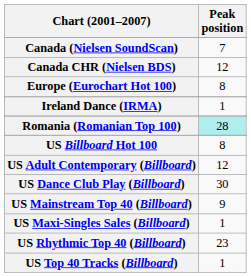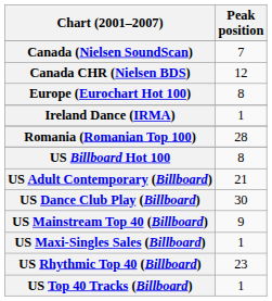 <table class="wikitable sortable plainrowheaders">
 <tr>
 <th>Chart (2001–2007)</th>
 <th>Peak<br>position</th>
 </tr>
 <tr>
 </tr>
 <tr>
 </tr>
 <tr>
 </tr>
 <tr>
 </tr>
 <tr>
 </tr>
 <tr>
 </tr>
 <tr>
 <th scope="row">Canada (<a href='#'>Nielsen SoundScan</a>)</th>
 <td style="text-align:center;">7</td>
 </tr>
 <tr>
 <th scope="row">Canada CHR (<a href='#'>Nielsen BDS</a>)</th>
 <td style="text-align:center">12</td>
 </tr>
 <tr>
 <th scope="row">Europe (<a href='#'>Eurochart Hot 100</a>)</th>
 <td style="text-align:center;">8</td>
 </tr>
 <tr>
 </tr>
 <tr>
 </tr>
 <tr>
 </tr>
 <tr>
 </tr>
 <tr>
 <th scope="row">Ireland Dance (<a href='#'>IRMA</a>)</th>
 <td style="text-align:center;">1</td>
 </tr>
 <tr>
 </tr>
 <tr>
 </tr>
 <tr>
 </tr>
 <tr>
 </tr>
 <tr>
 <th scope="row">Romania (<a href='#'>Romanian Top 100</a>)</th>
-<td style="background: paleturquoise; text-align:center;">28</td>
+<td style="text-align:center;">28</td>
 </tr>
 <tr>
 </tr>
 <tr>
 </tr>
 <tr>
 </tr>
 <tr>
 </tr>
 <tr>
 </tr>
 <tr>
 </tr>
 <tr>
 <th scope="row">US <a href='#'><em>Billboard</em> Hot 100</a></th>
 <td style="text-align:center;">8</td>
 </tr>
 <tr>
 <th scope="row">US <a href='#'>Adult Contemporary</a> (<em><a href='#'>Billboard</a></em>)</th>
-<td style="text-align:center;">12</td>
+<td style="text-align:center;">21</td>
 </tr>
 <tr>
 <th scope="row">US <a href='#'>Dance Club Play</a> (<em><a href='#'>Billboard</a></em>)</th>
 <td style="text-align:center;">30</td>
 </tr>
 <tr>
 <th scope="row">US <a href='#'>Mainstream Top 40</a> (<em><a href='#'>Billboard</a></em>)</th>
 <td style="text-align:center;">9</td>
 </tr>
 <tr>
 <th scope="row">US <a href='#'>Maxi-Singles Sales</a> (<em><a href='#'>Billboard</a></em>)</th>
 <td style="text-align:center;">1</td>
 </tr>
 <tr>
 <th scope="row">US <a href='#'>Rhythmic Top 40</a> (<em><a href='#'>Billboard</a></em>)</th>
 <td style="text-align:center;">23</td>
 </tr>
 <tr>
 <th scope="row">US <a href='#'>Top 40 Tracks</a> (<em><a href='#'>Billboard</a></em>)</th>
 <td style="text-align:center;">1</td>
 </tr>
 </table>
